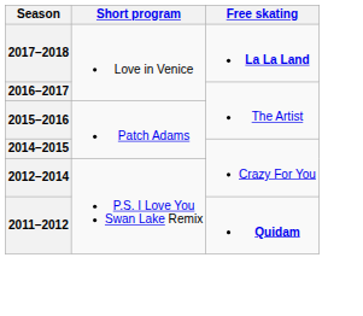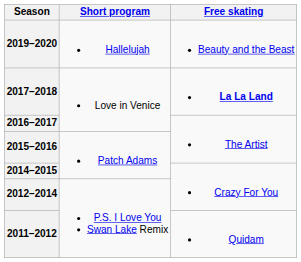 <table class=wikitable style=text-align:center>
 <tr>
 <th>Season</th>
 <th><a href='#'>Short program</a></th>
 <th><a href='#'>Free skating</a></th>
+</tr>
+<tr>
+<th>2019–2020 <br></th>
+<td><br><ul><li><a href='#'>Hallelujah</a> <br></li></ul></td>
+<td><br><ul><li><a href='#'>Beauty and the Beast</a> <br></li></ul></td>
 </tr>
 <tr>
 <th>2017–2018</th>
 <td rowspan=2><br><ul><li>Love in Venice <br></li></ul></td>
 <td><strong><br><ul><li><a href='#'>La La Land</a></li></ul></strong></td>
 </tr>
 <tr>
 <th>2016–2017 <br></th>
 <td rowspan=2><br><ul><li><a href='#'>The Artist</a> <br></li></ul></td>
 </tr>
 <tr>
 <th>2015–2016 <br></th>
 <td rowspan=2><br><ul><li><a href='#'>Patch Adams</a> <br></li></ul></td>
 </tr>
 <tr>
 <th>2014–2015 <br></th>
 <td rowspan=2><br><ul><li><a href='#'>Crazy For You</a> <br></li></ul></td>
 </tr>
 <tr>
 <th>2012–2014 <br></th>
 <td rowspan=2><br><ul><li><a href='#'>P.S. I Love You</a></li><li><a href='#'>Swan Lake</a> Remix</li></ul></td>
 </tr>
 <tr>
 <th>2011–2012</th>
-<td><strong><br><ul><li><a href='#'>Quidam</a> <br></li></ul></strong></td>
+<td><br><ul><li><a href='#'>Quidam</a> <br></li></ul></td>
 </tr>
 </table>
